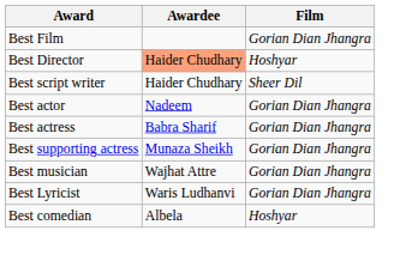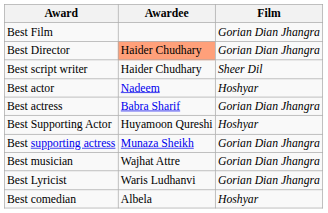 <table class="wikitable">
 <tr>
 <th>Award</th>
 <th>Awardee</th>
 <th>Film</th>
 </tr>
 <tr>
 <td>Best Film</td>
 <td></td>
 <td><em>Gorian Dian Jhangra</em></td>
 </tr>
 <tr>
 <td>Best Director</td>
 <td style="background: lightsalmon;">Haider Chudhary</td>
-<td><em>Hoshyar</em></td>
+<td><em>Gorian Dian Jhangra</em></td>
 </tr>
 <tr>
 <td>Best script writer</td>
 <td>Haider Chudhary</td>
 <td><em>Sheer Dil</em></td>
 </tr>
 <tr>
 <td>Best actor</td>
 <td><a href='#'>Nadeem</a></td>
-<td><em>Gorian Dian Jhangra</em></td>
+<td><em>Hoshyar</em></td>
 </tr>
 <tr>
 <td>Best actress</td>
 <td><a href='#'>Babra Sharif</a></td>
 <td><em>Gorian Dian Jhangra</em></td>
+</tr>
+<tr>
+<td>Best Supporting Actor</td>
+<td>Huyamoon Qureshi</td>
+<td><em>Hoshyar</em></td>
 </tr>
 <tr>
 <td>Best <a href='#'>supporting actress</a></td>
 <td><a href='#'>Munaza Sheikh</a></td>
 <td><em>Gorian Dian Jhangra</em></td>
 </tr>
 <tr>
 <td>Best musician</td>
 <td>Wajhat Attre</td>
 <td><em>Gorian Dian Jhangra</em></td>
 </tr>
 <tr>
 <td>Best Lyricist</td>
 <td>Waris Ludhanvi</td>
 <td><em>Gorian Dian Jhangra</em></td>
 </tr>
 <tr>
 <td>Best comedian</td>
 <td>Albela</td>
 <td><em>Hoshyar</em></td>
 </tr>
 </table>
